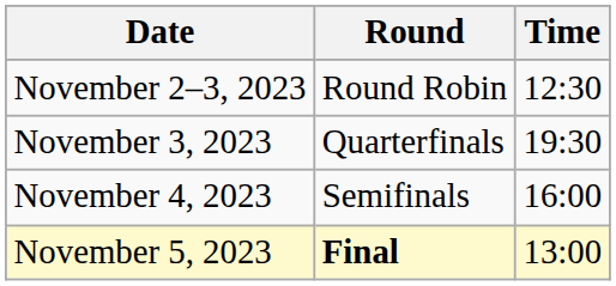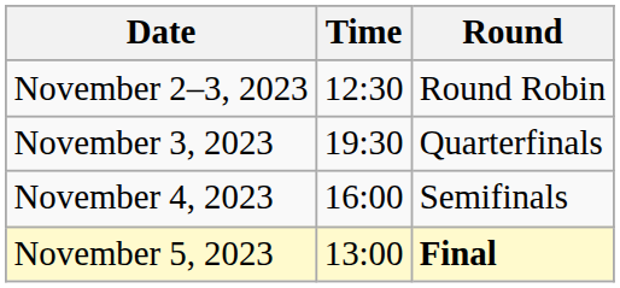 <table class="wikitable">
 <tr>
 <th>Date</th>
+<th>Time</th>
 <th>Round</th>
-<th>Time</th>
 </tr>
 <tr>
 <td>November 2–3, 2023</td>
+<td>12:30</td>
 <td>Round Robin</td>
-<td>12:30</td>
 </tr>
 <tr>
 <td>November 3, 2023</td>
+<td>19:30</td>
 <td>Quarterfinals</td>
-<td>19:30</td>
 </tr>
 <tr>
 <td>November 4, 2023</td>
+<td>16:00</td>
 <td>Semifinals</td>
-<td>16:00</td>
 </tr>
 <tr style=background:lemonchiffon>
 <td>November 5, 2023</td>
+<td>13:00</td>
 <td><strong>Final</strong></td>
-<td>13:00</td>
 </tr>
 </table>
